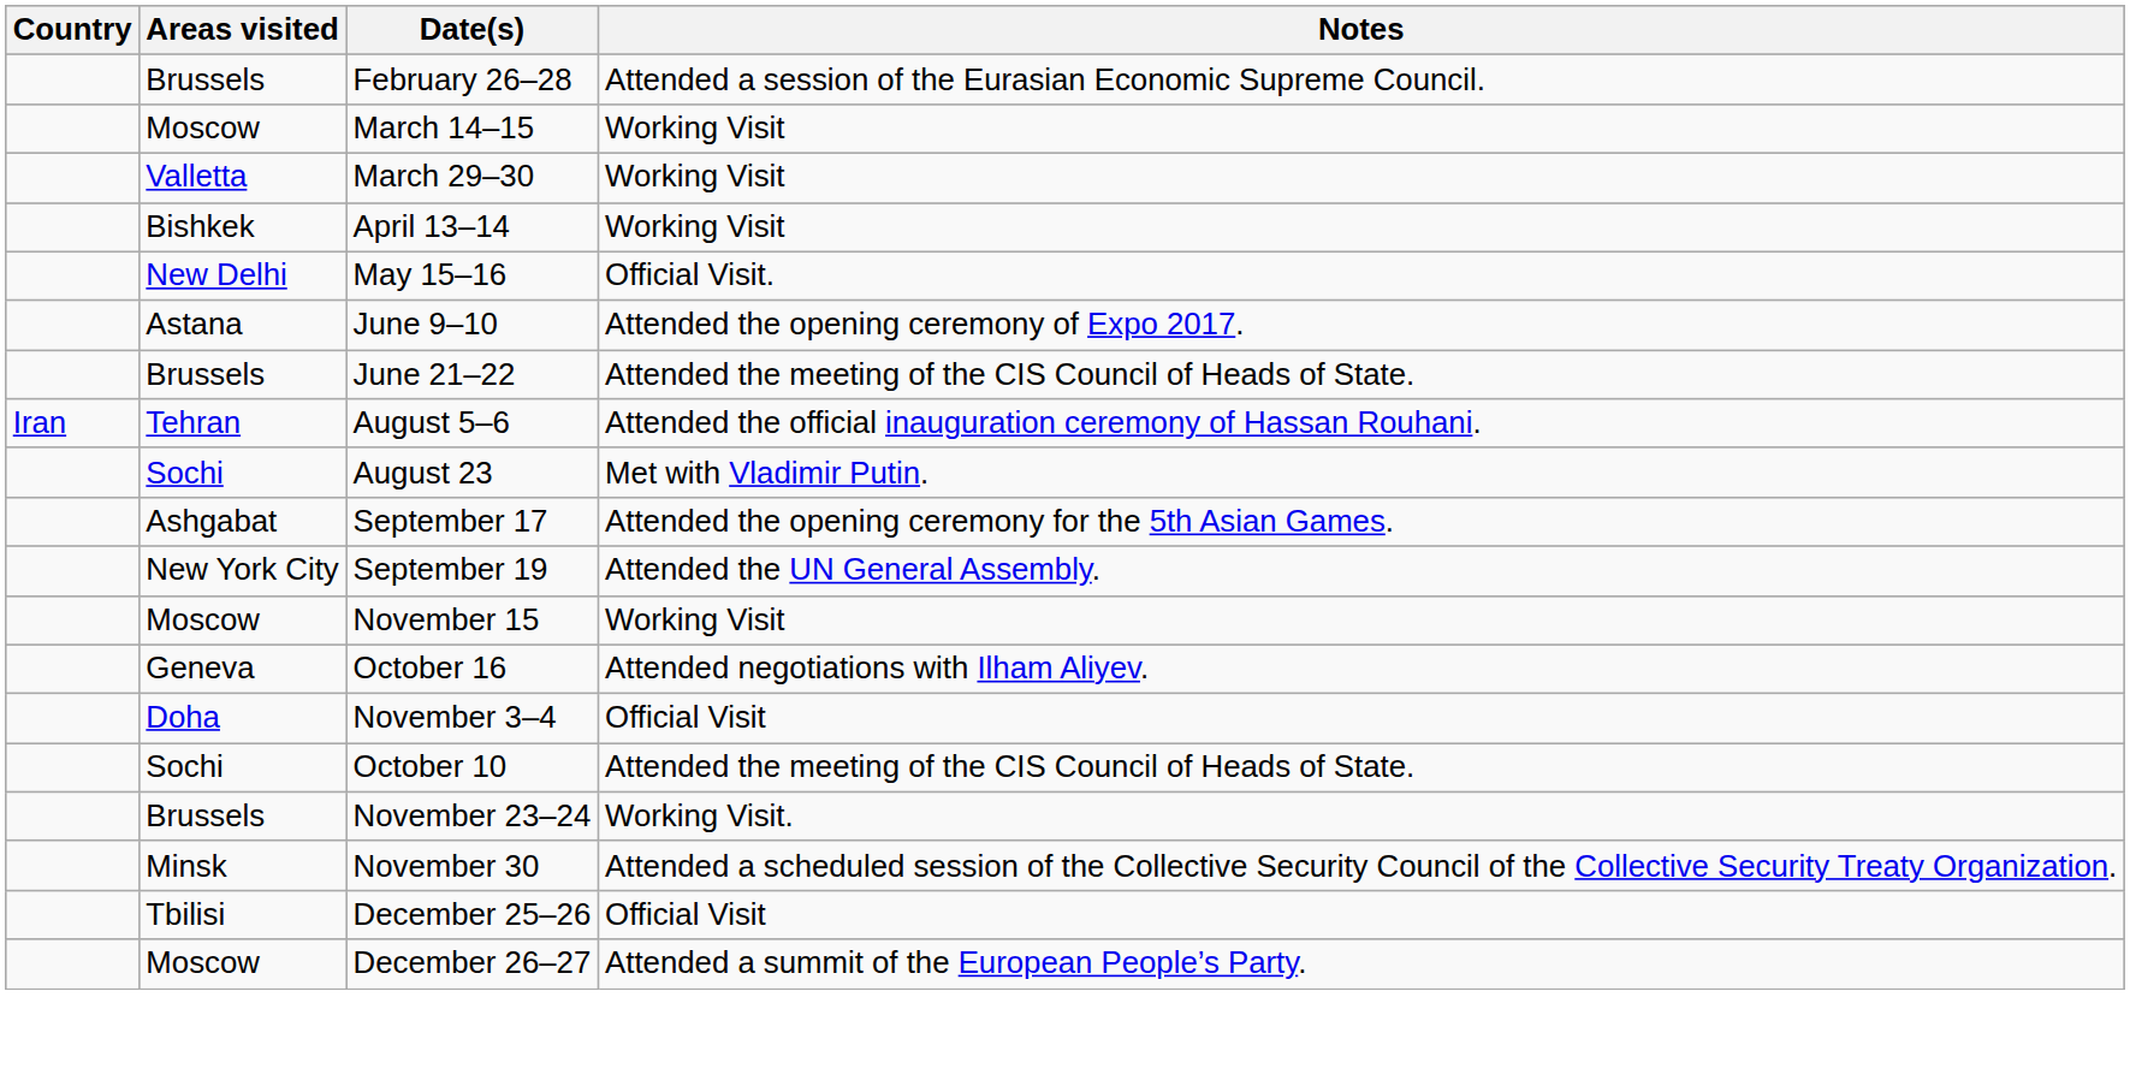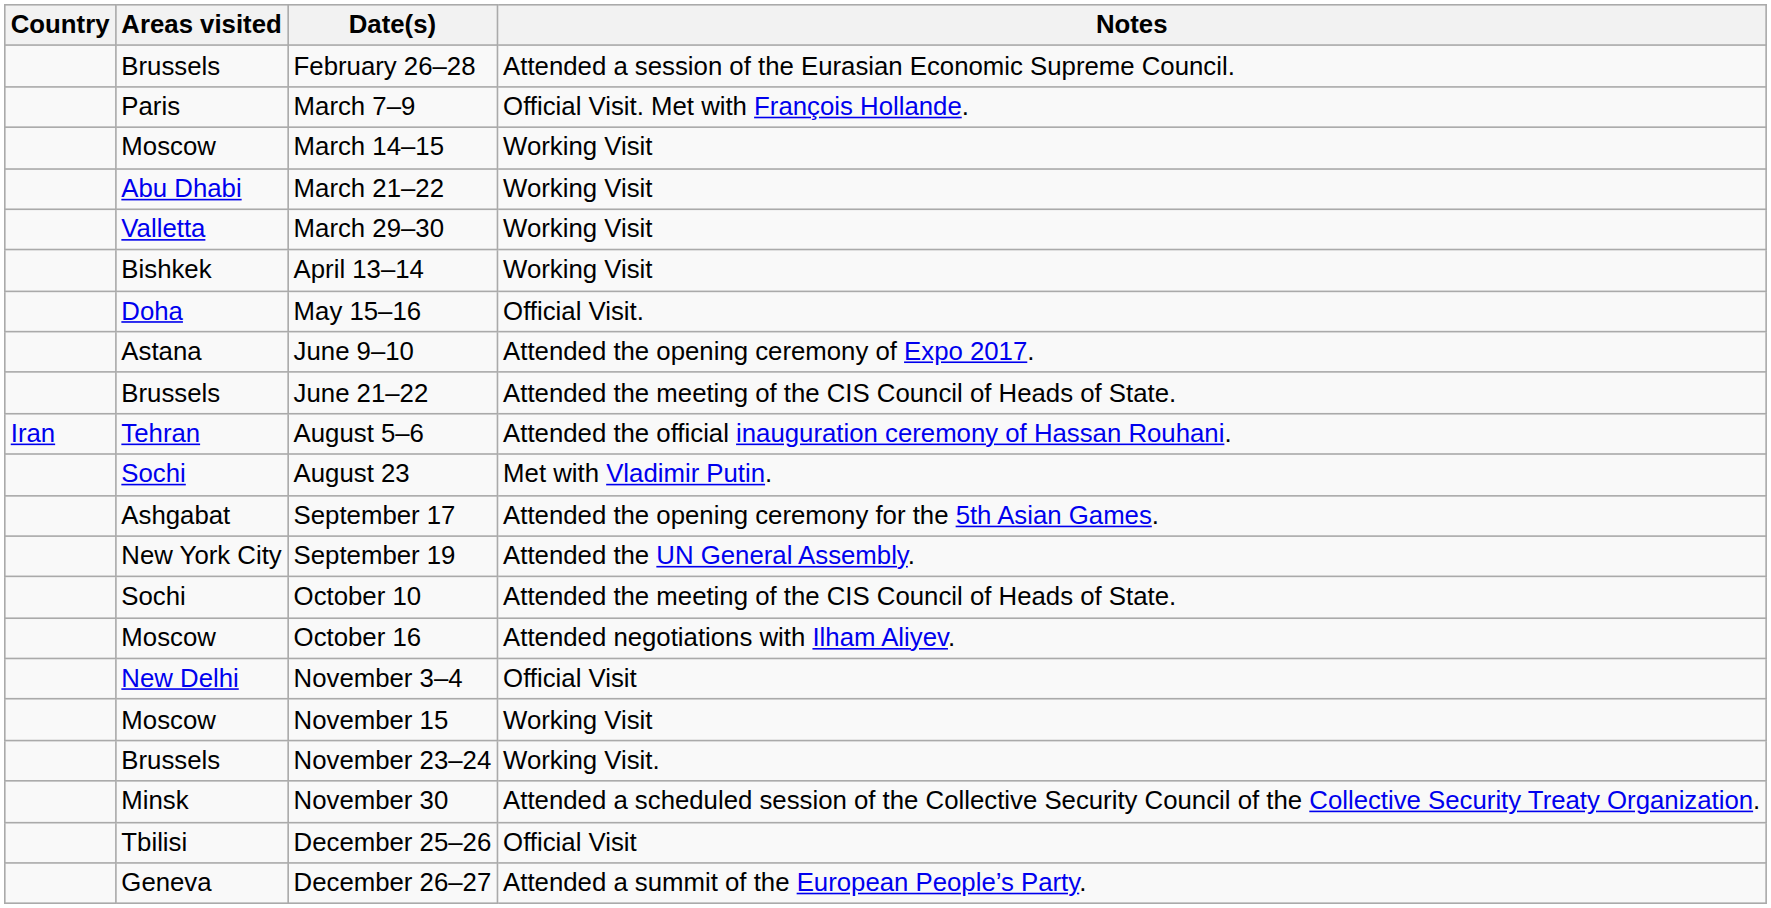 <table class="wikitable">
 <tr>
 <th>Country</th>
 <th>Areas visited</th>
 <th>Date(s)</th>
 <th>Notes</th>
 </tr>
 <tr>
 <td></td>
 <td>Brussels</td>
 <td>February 26–28</td>
 <td>Attended a session of the Eurasian Economic Supreme Council.</td>
 </tr>
 <tr>
 <td></td>
+<td>Paris</td>
+<td>March 7–9</td>
+<td>Official Visit. Met with <a href='#'>François Hollande</a>.</td>
+</tr>
+<tr>
+<td></td>
 <td>Moscow</td>
 <td>March 14–15</td>
+<td>Working Visit</td>
+</tr>
+<tr>
+<td></td>
+<td><a href='#'>Abu Dhabi</a></td>
+<td>March 21–22</td>
 <td>Working Visit</td>
 </tr>
 <tr>
 <td></td>
 <td><a href='#'>Valletta</a></td>
 <td>March 29–30</td>
 <td>Working Visit</td>
 </tr>
 <tr>
 <td></td>
 <td>Bishkek</td>
 <td>April 13–14</td>
 <td>Working Visit</td>
 </tr>
 <tr>
 <td></td>
-<td><a href='#'>New Delhi</a></td>
+<td><a href='#'>Doha</a></td>
 <td>May 15–16</td>
 <td>Official Visit.</td>
 </tr>
 <tr>
 <td></td>
 <td>Astana</td>
 <td>June 9–10</td>
 <td>Attended the opening ceremony of <a href='#'>Expo 2017</a>.</td>
 </tr>
 <tr>
 <td></td>
 <td>Brussels</td>
 <td>June 21–22</td>
 <td>Attended the meeting of the CIS Council of Heads of State.</td>
 </tr>
 <tr>
 <td> <a href='#'>Iran</a></td>
 <td><a href='#'>Tehran</a></td>
 <td>August 5–6</td>
 <td>Attended the official <a href='#'>inauguration ceremony of Hassan Rouhani</a>.</td>
 </tr>
 <tr>
 <td></td>
 <td><a href='#'>Sochi</a></td>
 <td>August 23</td>
 <td>Met with <a href='#'>Vladimir Putin</a>.</td>
 </tr>
 <tr>
 <td></td>
 <td>Ashgabat</td>
 <td>September 17</td>
 <td>Attended the opening ceremony for the <a href='#'>5th Asian Games</a>.</td>
 </tr>
 <tr>
 <td></td>
 <td>New York City</td>
 <td>September 19</td>
 <td>Attended the <a href='#'>UN General Assembly</a>.</td>
 </tr>
 <tr>
 <td></td>
-<td>Moscow</td>
-<td>November 15</td>
-<td>Working Visit</td>
+<td>Sochi</td>
+<td>October 10</td>
+<td>Attended the meeting of the CIS Council of Heads of State.</td>
 </tr>
 <tr>
 <td></td>
-<td>Geneva</td>
+<td>Moscow</td>
 <td>October 16</td>
 <td>Attended negotiations with <a href='#'>Ilham Aliyev</a>.</td>
 </tr>
 <tr>
 <td></td>
-<td><a href='#'>Doha</a></td>
+<td><a href='#'>New Delhi</a></td>
 <td>November 3–4</td>
 <td>Official Visit</td>
 </tr>
 <tr>
 <td></td>
-<td>Sochi</td>
-<td>October 10</td>
-<td>Attended the meeting of the CIS Council of Heads of State.</td>
+<td>Moscow</td>
+<td>November 15</td>
+<td>Working Visit</td>
 </tr>
 <tr>
 <td></td>
 <td>Brussels</td>
 <td>November 23–24</td>
 <td>Working Visit.</td>
 </tr>
 <tr>
 <td></td>
 <td>Minsk</td>
 <td>November 30</td>
 <td>Attended a scheduled session of the Collective Security Council of the <a href='#'>Collective Security Treaty Organization</a>.</td>
 </tr>
 <tr>
 <td></td>
 <td>Tbilisi</td>
 <td>December 25–26</td>
 <td>Official Visit</td>
 </tr>
 <tr>
 <td></td>
-<td>Moscow</td>
+<td>Geneva</td>
 <td>December 26–27</td>
 <td>Attended a summit of the <a href='#'>European People’s Party</a>.</td>
 </tr>
 </table>
